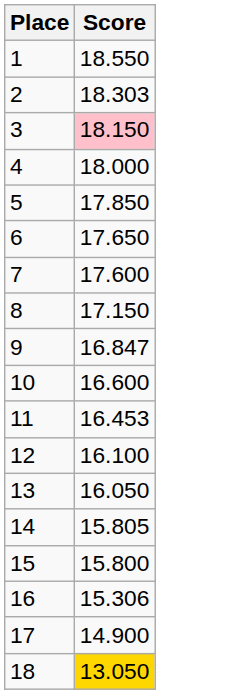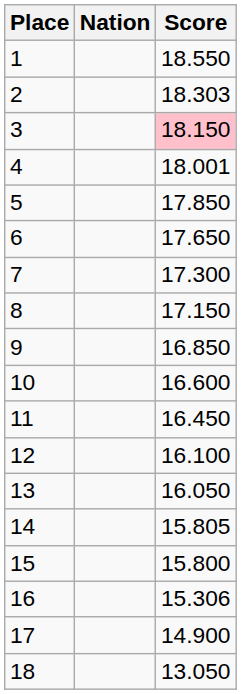 <table class="wikitable">
 <tr>
 <th>Place</th>
+<th>Nation</th>
 <th>Score</th>
 </tr>
 <tr>
 <td>1</td>
+<td></td>
 <td>18.550</td>
 </tr>
 <tr>
 <td>2</td>
+<td></td>
 <td>18.303</td>
 </tr>
 <tr>
 <td>3</td>
+<td></td>
 <td style="background: pink;">18.150</td>
 </tr>
 <tr>
 <td>4</td>
-<td>18.000</td>
+<td></td>
+<td>18.001</td>
 </tr>
 <tr>
 <td>5</td>
+<td></td>
 <td>17.850</td>
 </tr>
 <tr>
 <td>6</td>
+<td></td>
 <td>17.650</td>
 </tr>
 <tr>
 <td>7</td>
-<td>17.600</td>
+<td></td>
+<td>17.300</td>
 </tr>
 <tr>
 <td>8</td>
+<td></td>
 <td>17.150</td>
 </tr>
 <tr>
 <td>9</td>
-<td>16.847</td>
+<td></td>
+<td>16.850</td>
 </tr>
 <tr>
 <td>10</td>
+<td></td>
 <td>16.600</td>
 </tr>
 <tr>
 <td>11</td>
-<td>16.453</td>
+<td></td>
+<td>16.450</td>
 </tr>
 <tr>
 <td>12</td>
+<td></td>
 <td>16.100</td>
 </tr>
 <tr>
 <td>13</td>
+<td></td>
 <td>16.050</td>
 </tr>
 <tr>
 <td>14</td>
+<td></td>
 <td>15.805</td>
 </tr>
 <tr>
 <td>15</td>
+<td></td>
 <td>15.800</td>
 </tr>
 <tr>
 <td>16</td>
+<td></td>
 <td>15.306</td>
 </tr>
 <tr>
 <td>17</td>
+<td></td>
 <td>14.900</td>
 </tr>
 <tr>
 <td>18</td>
-<td style="background: gold;">13.050</td>
+<td></td>
+<td>13.050</td>
 </tr>
 </table>
